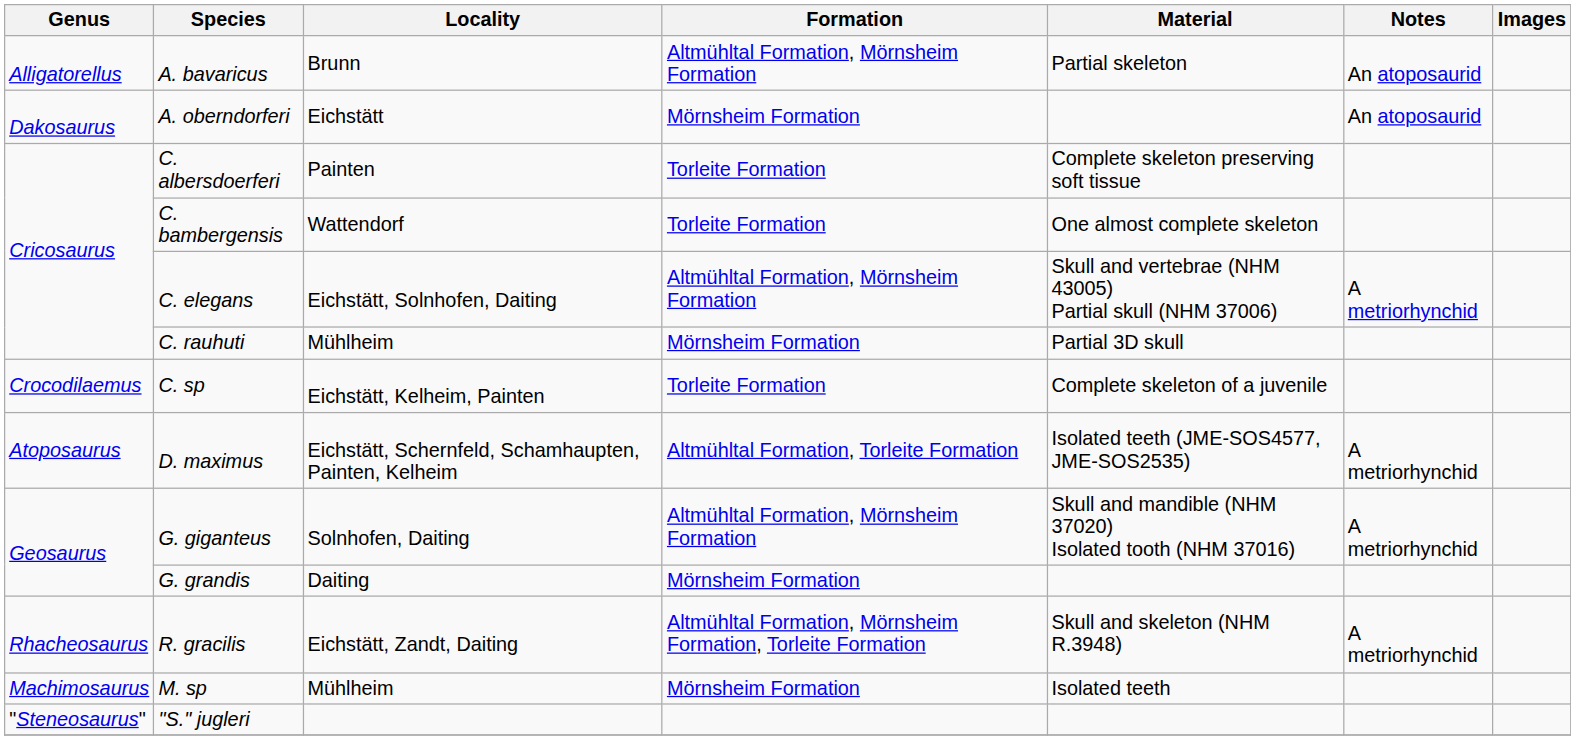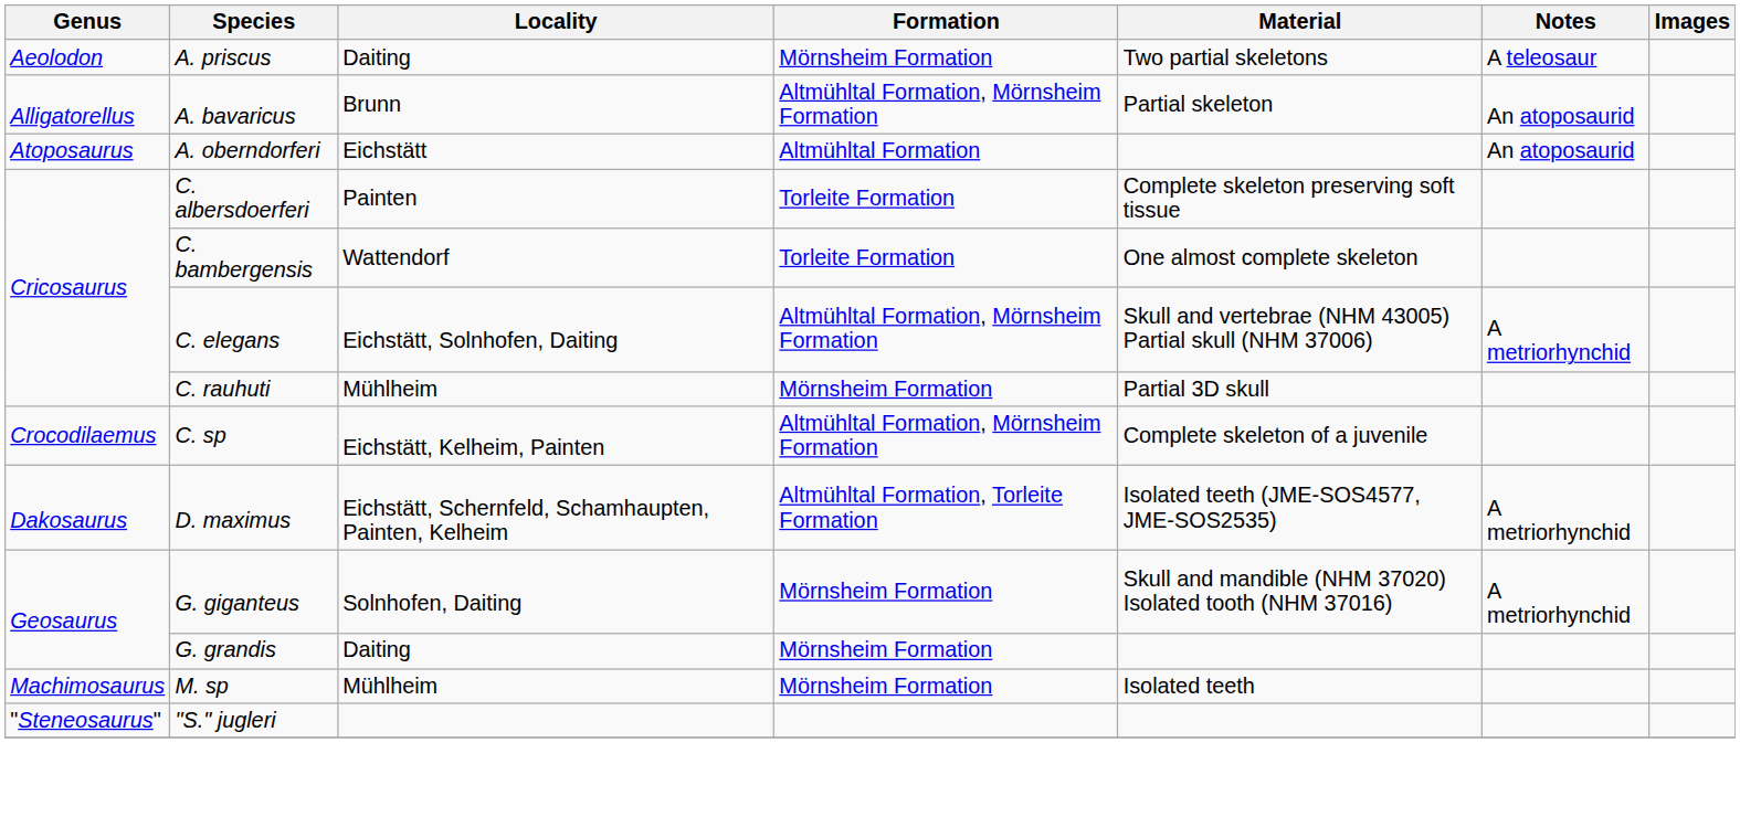 <table class="wikitable" align="center"  width="100%">
 <tr>
 <th>Genus</th>
 <th>Species</th>
 <th>Locality</th>
 <th>Formation</th>
 <th>Material</th>
 <th>Notes</th>
 <th>Images</th>
 </tr>
 <tr>
+<td><em><a href='#'>Aeolodon</a></em></td>
+<td><em>A. priscus</em></td>
+<td>Daiting</td>
+<td><a href='#'>Mörnsheim Formation</a></td>
+<td>Two partial skeletons</td>
+<td>A <a href='#'>teleosaur</a></td>
+<td></td>
+</tr>
+<tr>
 <td><br><em><a href='#'>Alligatorellus</a></em></td>
 <td><br><em>A. bavaricus</em></td>
 <td>Brunn</td>
 <td><a href='#'>Altmühltal Formation</a>, <a href='#'>Mörnsheim Formation</a></td>
 <td>Partial skeleton</td>
 <td><br>An <a href='#'>atoposaurid</a></td>
 <td></td>
 </tr>
 <tr>
-<td><br><em><a href='#'>Dakosaurus</a></em></td>
+<td><em><a href='#'>Atoposaurus</a></em></td>
 <td><em>A. oberndorferi</em></td>
 <td>Eichstätt</td>
-<td><a href='#'>Mörnsheim Formation</a></td>
+<td><a href='#'>Altmühltal Formation</a></td>
 <td></td>
 <td>An <a href='#'>atoposaurid</a></td>
 <td></td>
 </tr>
 <tr>
 <td rowspan="4"><em><a href='#'>Cricosaurus</a></em></td>
 <td><em>C. albersdoerferi</em></td>
 <td>Painten</td>
 <td><a href='#'>Torleite Formation</a></td>
 <td>Complete skeleton preserving soft tissue</td>
 <td></td>
 <td></td>
 </tr>
 <tr>
 <td><em>C. bambergensis</em></td>
 <td>Wattendorf</td>
 <td><a href='#'>Torleite Formation</a></td>
 <td>One almost complete skeleton</td>
 <td></td>
 <td></td>
 </tr>
 <tr>
 <td><br><em>C. elegans</em></td>
 <td><br>Eichstätt, Solnhofen, Daiting</td>
 <td><a href='#'>Altmühltal Formation</a>, <a href='#'>Mörnsheim Formation</a></td>
 <td>Skull and vertebrae (NHM 43005)<br>Partial skull (NHM 37006)</td>
 <td><br>A <a href='#'>metriorhynchid</a></td>
 <td></td>
 </tr>
 <tr>
 <td><em>C. rauhuti</em></td>
 <td>Mühlheim</td>
 <td><a href='#'>Mörnsheim Formation</a></td>
 <td>Partial 3D skull</td>
 <td></td>
 <td></td>
 </tr>
 <tr>
 <td><em><a href='#'>Crocodilaemus</a></em></td>
 <td><em>C. sp</em></td>
 <td><br>Eichstätt, Kelheim, Painten</td>
-<td><a href='#'>Torleite Formation</a></td>
+<td><a href='#'>Altmühltal Formation</a>, <a href='#'>Mörnsheim Formation</a></td>
 <td>Complete skeleton of a juvenile</td>
 <td></td>
 <td></td>
 </tr>
 <tr>
-<td><em><a href='#'>Atoposaurus</a></em></td>
+<td><br><em><a href='#'>Dakosaurus</a></em></td>
 <td><br><em>D. maximus</em></td>
 <td><br>Eichstätt, Schernfeld, Schamhaupten, Painten, Kelheim</td>
 <td><a href='#'>Altmühltal Formation</a>, <a href='#'>Torleite Formation</a></td>
 <td>Isolated teeth (JME-SOS4577, JME-SOS2535)</td>
 <td><br>A metriorhynchid</td>
 <td></td>
 </tr>
 <tr>
 <td rowspan="2"><br><em><a href='#'>Geosaurus</a></em></td>
 <td><br><em>G. giganteus</em></td>
 <td><br>Solnhofen, Daiting</td>
-<td><a href='#'>Altmühltal Formation</a>, <a href='#'>Mörnsheim Formation</a></td>
+<td><a href='#'>Mörnsheim Formation</a></td>
 <td>Skull and mandible (NHM 37020)<br>Isolated tooth (NHM 37016)</td>
 <td><br>A metriorhynchid</td>
 <td></td>
 </tr>
 <tr>
 <td><em>G. grandis</em></td>
 <td>Daiting</td>
 <td><a href='#'>Mörnsheim Formation</a></td>
 <td></td>
 <td></td>
-<td></td>
-</tr>
-<tr>
-<td><br><em><a href='#'>Rhacheosaurus</a></em></td>
-<td><br><em>R. gracilis</em></td>
-<td><br>Eichstätt, Zandt, Daiting</td>
-<td><a href='#'>Altmühltal Formation</a>, <a href='#'>Mörnsheim Formation</a>, <a href='#'>Torleite Formation</a></td>
-<td>Skull and skeleton (NHM R.3948)</td>
-<td><br>A metriorhynchid</td>
 <td></td>
 </tr>
 <tr>
 <td><em><a href='#'>Machimosaurus</a></em></td>
 <td><em>M. sp</em></td>
 <td>Mühlheim</td>
 <td><a href='#'>Mörnsheim Formation</a></td>
 <td>Isolated teeth</td>
 <td></td>
 <td></td>
 </tr>
 <tr>
 <td>"<em><a href='#'>Steneosaurus</a></em>"</td>
 <td><em>"S." jugleri</em></td>
 <td></td>
 <td></td>
 <td></td>
 <td></td>
 <td></td>
 </tr>
 <tr>
 </tr>
 </table>
